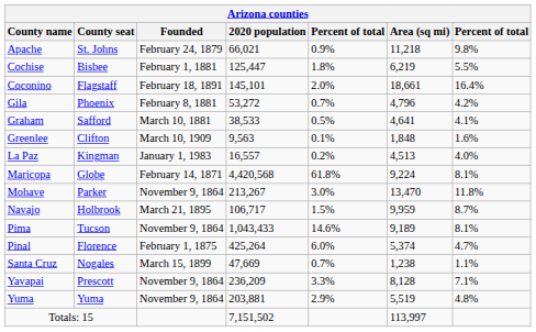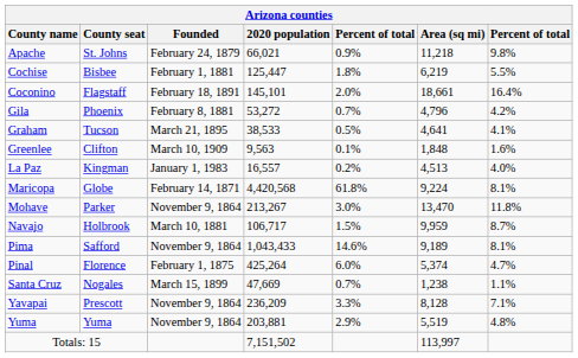 <table class="wikitable sortable collapsible" style="margin:lem; margin-top:0;">
 <tr>
 <th colspan="7" style="white-space: nowrap;"><a href='#'>Arizona counties</a></th>
 </tr>
 <tr>
 <th>County name</th>
 <th>County seat</th>
 <th>Founded</th>
 <th>2020 population</th>
 <th>Percent of total</th>
 <th>Area (sq mi)</th>
 <th>Percent of total</th>
 </tr>
 <tr>
 <td><a href='#'>Apache</a></td>
 <td><a href='#'>St. Johns</a></td>
 <td>February 24, 1879</td>
 <td>66,021</td>
 <td>0.9%</td>
 <td>11,218</td>
 <td>9.8%</td>
 </tr>
 <tr>
 <td><a href='#'>Cochise</a></td>
 <td><a href='#'>Bisbee</a></td>
 <td>February 1, 1881</td>
 <td>125,447</td>
 <td>1.8%</td>
 <td>6,219</td>
 <td>5.5%</td>
 </tr>
 <tr>
 <td><a href='#'>Coconino</a></td>
 <td><a href='#'>Flagstaff</a></td>
 <td>February 18, 1891</td>
 <td>145,101</td>
 <td>2.0%</td>
 <td>18,661</td>
 <td>16.4%</td>
 </tr>
 <tr>
 <td><a href='#'>Gila</a></td>
 <td><a href='#'>Phoenix</a></td>
 <td>February 8, 1881</td>
 <td>53,272</td>
 <td>0.7%</td>
 <td>4,796</td>
 <td>4.2%</td>
 </tr>
 <tr>
 <td><a href='#'>Graham</a></td>
-<td><a href='#'>Safford</a></td>
-<td>March 10, 1881</td>
+<td><a href='#'>Tucson</a></td>
+<td>March 21, 1895</td>
 <td>38,533</td>
 <td>0.5%</td>
 <td>4,641</td>
 <td>4.1%</td>
 </tr>
 <tr>
 <td><a href='#'>Greenlee</a></td>
 <td><a href='#'>Clifton</a></td>
 <td>March 10, 1909</td>
 <td>9,563</td>
 <td>0.1%</td>
 <td>1,848</td>
 <td>1.6%</td>
 </tr>
 <tr>
 <td><a href='#'>La Paz</a></td>
 <td><a href='#'>Kingman</a></td>
 <td>January 1, 1983</td>
 <td>16,557</td>
 <td>0.2%</td>
 <td>4,513</td>
 <td>4.0%</td>
 </tr>
 <tr>
 <td><a href='#'>Maricopa</a></td>
 <td><a href='#'>Globe</a></td>
 <td>February 14, 1871</td>
 <td>4,420,568</td>
 <td>61.8%</td>
 <td>9,224</td>
 <td>8.1%</td>
 </tr>
 <tr>
 <td><a href='#'>Mohave</a></td>
 <td><a href='#'>Parker</a></td>
 <td>November 9, 1864</td>
 <td>213,267</td>
 <td>3.0%</td>
 <td>13,470</td>
 <td>11.8%</td>
 </tr>
 <tr>
 <td><a href='#'>Navajo</a></td>
 <td><a href='#'>Holbrook</a></td>
-<td>March 21, 1895</td>
+<td>March 10, 1881</td>
 <td>106,717</td>
 <td>1.5%</td>
 <td>9,959</td>
 <td>8.7%</td>
 </tr>
 <tr>
 <td><a href='#'>Pima</a></td>
-<td><a href='#'>Tucson</a></td>
+<td><a href='#'>Safford</a></td>
 <td>November 9, 1864</td>
 <td>1,043,433</td>
 <td>14.6%</td>
 <td>9,189</td>
 <td>8.1%</td>
 </tr>
 <tr>
 <td><a href='#'>Pinal</a></td>
 <td><a href='#'>Florence</a></td>
 <td>February 1, 1875</td>
 <td>425,264</td>
 <td>6.0%</td>
 <td>5,374</td>
 <td>4.7%</td>
 </tr>
 <tr>
 <td><a href='#'>Santa Cruz</a></td>
 <td><a href='#'>Nogales</a></td>
 <td>March 15, 1899</td>
 <td>47,669</td>
 <td>0.7%</td>
 <td>1,238</td>
 <td>1.1%</td>
 </tr>
 <tr>
 <td><a href='#'>Yavapai</a></td>
 <td><a href='#'>Prescott</a></td>
 <td>November 9, 1864</td>
 <td>236,209</td>
 <td>3.3%</td>
 <td>8,128</td>
 <td>7.1%</td>
 </tr>
 <tr>
 <td><a href='#'>Yuma</a></td>
 <td><a href='#'>Yuma</a></td>
 <td>November 9, 1864</td>
 <td>203,881</td>
 <td>2.9%</td>
 <td>5,519</td>
 <td>4.8%</td>
 </tr>
 <tr>
 <td colspan="2" style="text-align:center;">Totals: 15</td>
 <td></td>
 <td>7,151,502</td>
 <td></td>
 <td>113,997</td>
 <td></td>
 </tr>
 </table>
